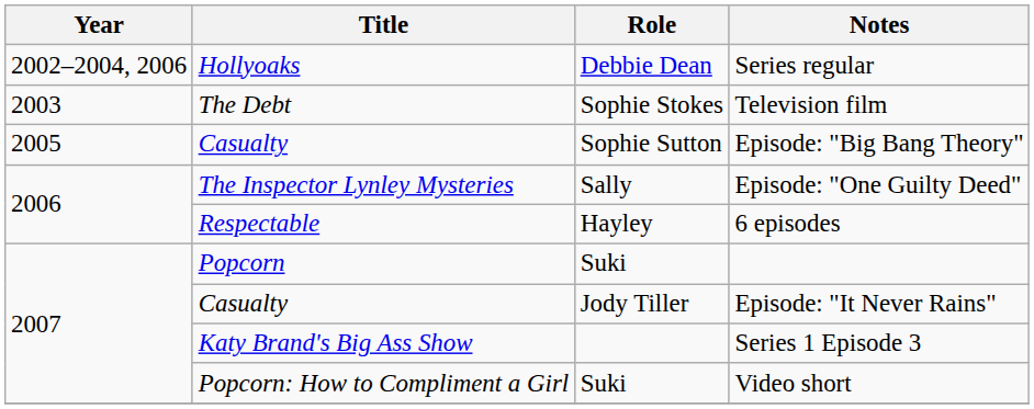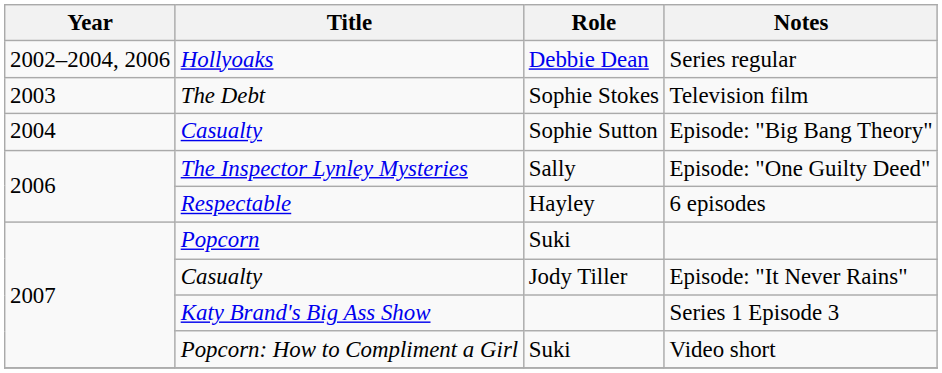 <table class="wikitable">
 <tr>
 <th>Year</th>
 <th>Title</th>
 <th>Role</th>
 <th>Notes</th>
 </tr>
 <tr>
 <td>2002–2004, 2006</td>
 <td><em><a href='#'>Hollyoaks</a></em></td>
 <td><a href='#'>Debbie Dean</a></td>
 <td>Series regular</td>
 </tr>
 <tr>
 <td>2003</td>
 <td><em>The Debt</em></td>
 <td>Sophie Stokes</td>
 <td>Television film</td>
 </tr>
 <tr>
-<td>2005</td>
+<td>2004</td>
 <td><em><a href='#'>Casualty</a></em></td>
 <td>Sophie Sutton</td>
 <td>Episode: "Big Bang Theory"</td>
 </tr>
 <tr>
 <td rowspan="2">2006</td>
 <td><em><a href='#'>The Inspector Lynley Mysteries</a></em></td>
 <td>Sally</td>
 <td>Episode: "One Guilty Deed"</td>
 </tr>
 <tr>
 <td><em><a href='#'>Respectable</a></em></td>
 <td>Hayley</td>
 <td>6 episodes</td>
 </tr>
 <tr>
 <td rowspan="4">2007</td>
 <td><em><a href='#'>Popcorn</a></em></td>
 <td>Suki</td>
 <td></td>
 </tr>
 <tr>
 <td><em>Casualty</em></td>
 <td>Jody Tiller</td>
 <td>Episode: "It Never Rains"</td>
 </tr>
 <tr>
 <td><em><a href='#'>Katy Brand's Big Ass Show</a></em></td>
 <td></td>
 <td>Series 1 Episode 3</td>
 </tr>
 <tr>
 <td><em>Popcorn: How to Compliment a Girl</em></td>
 <td>Suki</td>
 <td>Video short</td>
 </tr>
 <tr>
 </tr>
 </table>
